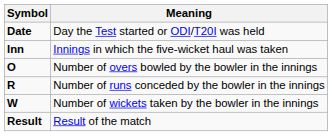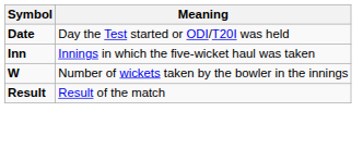 <table class="wikitable">
 <tr>
 <th>Symbol</th>
 <th>Meaning</th>
 </tr>
 <tr>
 <td><strong>Date</strong></td>
 <td>Day the <a href='#'>Test</a> started or <a href='#'>ODI</a>/<a href='#'>T20I</a> was held</td>
 </tr>
 <tr>
 <td><strong>Inn</strong></td>
 <td><a href='#'>Innings</a> in which the five-wicket haul was taken</td>
 </tr>
 <tr>
-<td><strong>O</strong></td>
-<td>Number of <a href='#'>overs</a> bowled by the bowler in the innings</td>
-</tr>
-<tr>
-<td><strong>R</strong></td>
-<td>Number of <a href='#'>runs</a> conceded by the bowler in the innings</td>
-</tr>
-<tr>
 <td><strong>W</strong></td>
 <td>Number of <a href='#'>wickets</a> taken by the bowler in the innings</td>
 </tr>
 <tr>
 <td><strong>Result</strong></td>
 <td><a href='#'>Result</a> of the match</td>
 </tr>
 </table>
